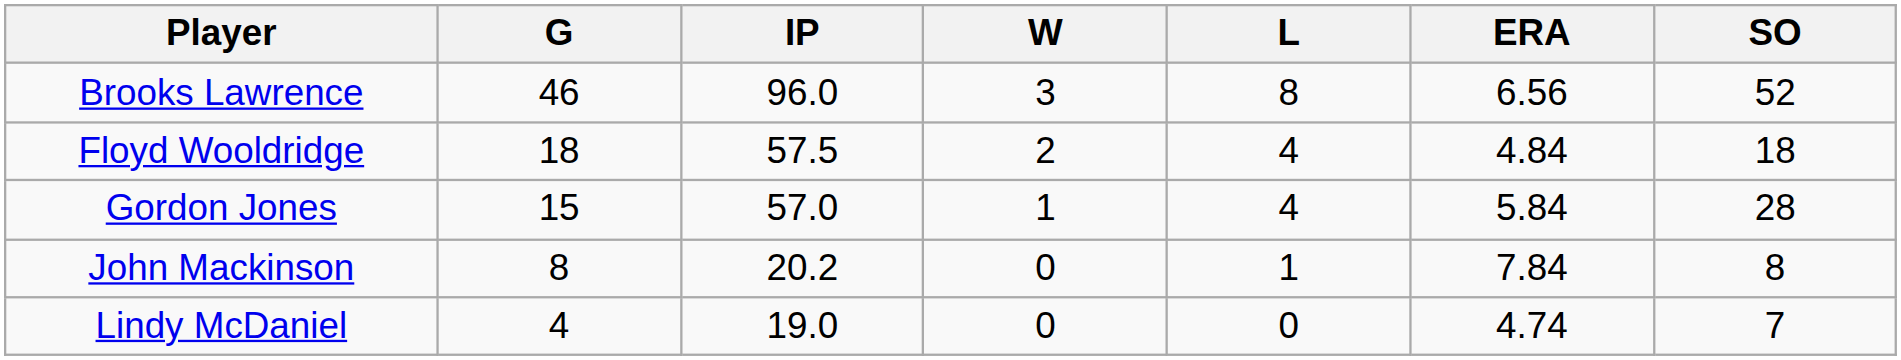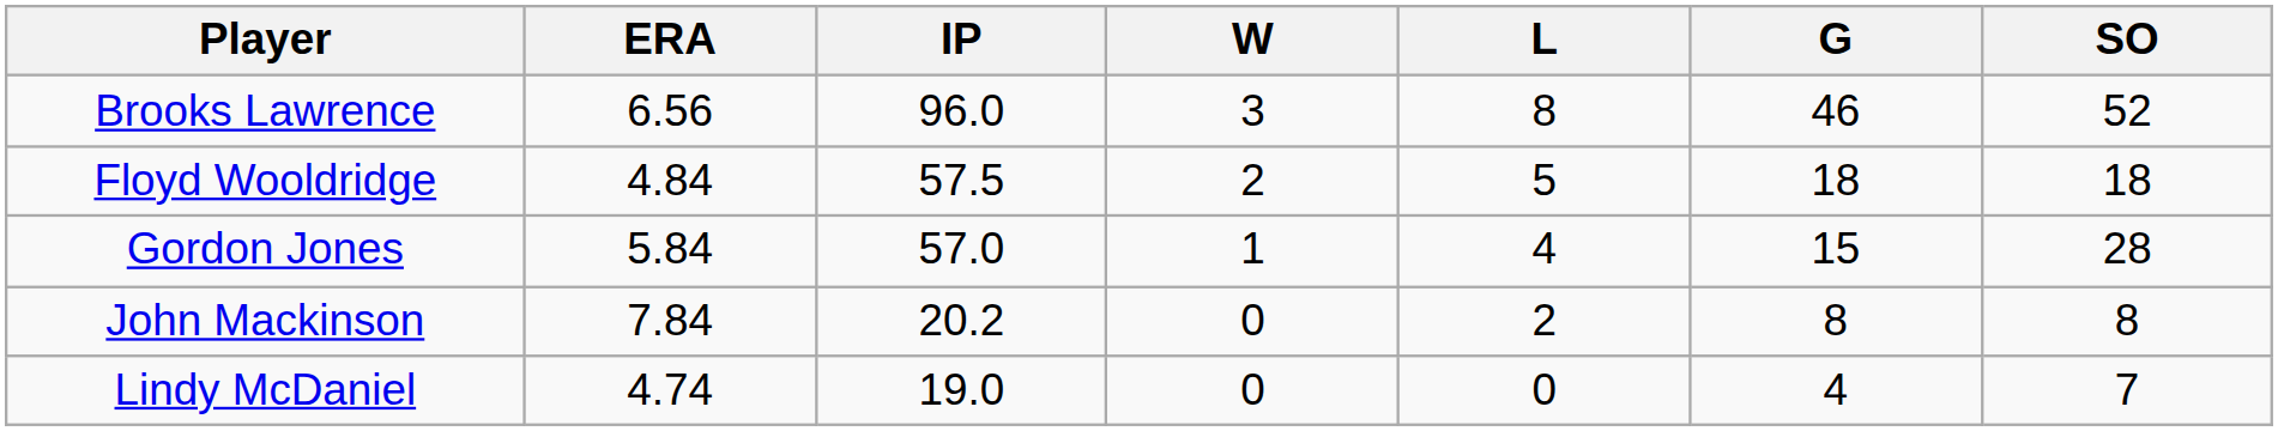 <table class="wikitable sortable">
 <tr>
 <th bgcolor="#DDDDFF" width="16%">Player</th>
-<th bgcolor="#DDDDFF" width="9%">G</th>
+<th bgcolor="#DDDDFF" width="9%">ERA</th>
 <th bgcolor="#DDDDFF" width="9%">IP</th>
 <th bgcolor="#DDDDFF" width="9%">W</th>
 <th bgcolor="#DDDDFF" width="9%">L</th>
-<th bgcolor="#DDDDFF" width="9%">ERA</th>
+<th bgcolor="#DDDDFF" width="9%">G</th>
 <th bgcolor="#DDDDFF" width="9%">SO</th>
 </tr>
 <tr align="center">
 <td><a href='#'>Brooks Lawrence</a></td>
-<td>46</td>
+<td>6.56</td>
 <td>96.0</td>
 <td>3</td>
 <td>8</td>
-<td>6.56</td>
+<td>46</td>
 <td>52</td>
 </tr>
 <tr align=center>
 <td><a href='#'>Floyd Wooldridge</a></td>
-<td>18</td>
+<td>4.84</td>
 <td>57.5</td>
 <td>2</td>
-<td>4</td>
-<td>4.84</td>
+<td>5</td>
+<td>18</td>
 <td>18</td>
 </tr>
 <tr align=center>
 <td><a href='#'>Gordon Jones</a></td>
-<td>15</td>
+<td>5.84</td>
 <td>57.0</td>
 <td>1</td>
 <td>4</td>
-<td>5.84</td>
+<td>15</td>
 <td>28</td>
 </tr>
 <tr align=center>
 <td><a href='#'>John Mackinson</a></td>
-<td>8</td>
+<td>7.84</td>
 <td>20.2</td>
 <td>0</td>
-<td>1</td>
-<td>7.84</td>
+<td>2</td>
+<td>8</td>
 <td>8</td>
 </tr>
 <tr align=center>
 <td><a href='#'>Lindy McDaniel</a></td>
-<td>4</td>
+<td>4.74</td>
 <td>19.0</td>
 <td>0</td>
 <td>0</td>
-<td>4.74</td>
+<td>4</td>
 <td>7</td>
 </tr>
 </table>
